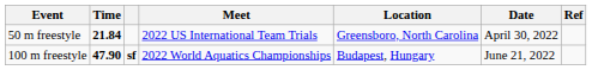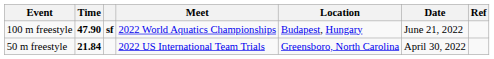 <table class="wikitable">
 <tr>
 <th>Event</th>
 <th>Time</th>
 <th></th>
 <th>Meet</th>
 <th>Location</th>
 <th>Date</th>
 <th>Ref</th>
 </tr>
 <tr>
+<td>100 m freestyle</td>
+<td align="center"><strong>47.90</strong></td>
+<td><strong>sf</strong></td>
+<td><a href='#'>2022 World Aquatics Championships</a></td>
+<td><a href='#'>Budapest</a>, <a href='#'>Hungary</a></td>
+<td>June 21, 2022</td>
+<td align="center"></td>
+</tr>
+<tr>
 <td>50 m freestyle</td>
 <td align="center"><strong>21.84</strong></td>
 <td></td>
 <td><a href='#'>2022 US International Team Trials</a></td>
 <td><a href='#'>Greensboro, North Carolina</a></td>
 <td>April 30, 2022</td>
 <td align="center"></td>
 </tr>
-<tr>
-<td>100 m freestyle</td>
-<td align="center"><strong>47.90</strong></td>
-<td><strong>sf</strong></td>
-<td><a href='#'>2022 World Aquatics Championships</a></td>
-<td><a href='#'>Budapest</a>, <a href='#'>Hungary</a></td>
-<td>June 21, 2022</td>
-<td align="center"></td>
-</tr>
 </table>
